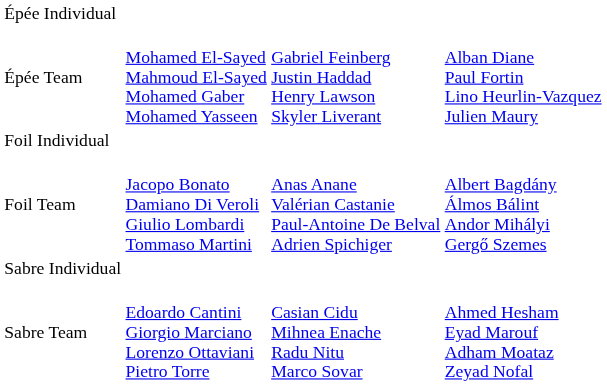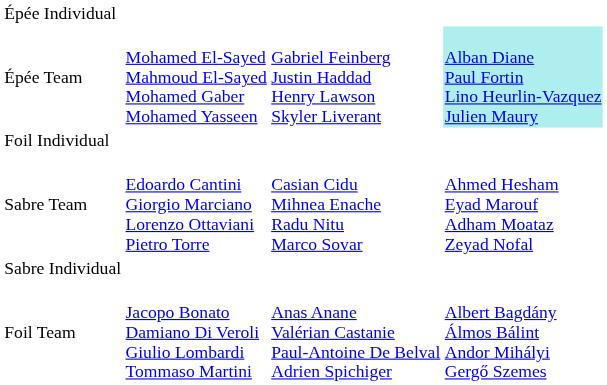 <table>
 <tr>
 <td rowspan="2">Épée Individual</td>
 <td rowspan="2"></td>
 <td rowspan="2"></td>
 <td></td>
 </tr>
 <tr>
 <td></td>
 </tr>
 <tr>
 <td>Épée Team</td>
 <td><br><a href='#'>Mohamed El-Sayed</a><br><a href='#'>Mahmoud El-Sayed</a><br><a href='#'>Mohamed Gaber</a><br><a href='#'>Mohamed Yasseen</a></td>
 <td><br><a href='#'>Gabriel Feinberg</a><br><a href='#'>Justin Haddad</a><br><a href='#'>Henry Lawson</a><br><a href='#'>Skyler Liverant</a></td>
-<td><br><a href='#'>Alban Diane</a><br><a href='#'>Paul Fortin</a><br><a href='#'>Lino Heurlin-Vazquez</a><br><a href='#'>Julien Maury</a></td>
+<td style="background: paleturquoise;"><br><a href='#'>Alban Diane</a><br><a href='#'>Paul Fortin</a><br><a href='#'>Lino Heurlin-Vazquez</a><br><a href='#'>Julien Maury</a></td>
 </tr>
 <tr>
 <td rowspan="2">Foil Individual</td>
+<td rowspan="2"></td>
+<td rowspan="2"></td>
+<td></td>
+</tr>
+<tr>
+<td></td>
+</tr>
+<tr>
+<td>Sabre Team</td>
+<td><br><a href='#'>Edoardo Cantini</a><br><a href='#'>Giorgio Marciano</a><br><a href='#'>Lorenzo Ottaviani</a><br><a href='#'>Pietro Torre</a></td>
+<td><br><a href='#'>Casian Cidu</a><br><a href='#'>Mihnea Enache</a><br><a href='#'>Radu Nitu</a><br><a href='#'>Marco Sovar</a></td>
+<td><br><a href='#'>Ahmed Hesham</a><br><a href='#'>Eyad Marouf</a><br><a href='#'>Adham Moataz</a><br><a href='#'>Zeyad Nofal</a></td>
+</tr>
+<tr>
+<td rowspan="2">Sabre Individual</td>
 <td rowspan="2"></td>
 <td rowspan="2"></td>
 <td></td>
 </tr>
 <tr>
 <td></td>
 </tr>
 <tr>
 <td>Foil Team</td>
 <td><br><a href='#'>Jacopo Bonato</a><br><a href='#'>Damiano Di Veroli</a><br><a href='#'>Giulio Lombardi</a><br><a href='#'>Tommaso Martini</a></td>
 <td><br><a href='#'>Anas Anane</a><br><a href='#'>Valérian Castanie</a><br><a href='#'>Paul-Antoine De Belval</a><br><a href='#'>Adrien Spichiger</a></td>
 <td><br><a href='#'>Albert Bagdány</a><br><a href='#'>Álmos Bálint</a><br><a href='#'>Andor Mihályi</a><br><a href='#'>Gergő Szemes</a></td>
 </tr>
-<tr>
-<td rowspan="2">Sabre Individual</td>
-<td rowspan="2"></td>
-<td rowspan="2"></td>
-<td></td>
-</tr>
-<tr>
-<td></td>
-</tr>
-<tr>
-<td>Sabre Team</td>
-<td><br><a href='#'>Edoardo Cantini</a><br><a href='#'>Giorgio Marciano</a><br><a href='#'>Lorenzo Ottaviani</a><br><a href='#'>Pietro Torre</a></td>
-<td><br><a href='#'>Casian Cidu</a><br><a href='#'>Mihnea Enache</a><br><a href='#'>Radu Nitu</a><br><a href='#'>Marco Sovar</a></td>
-<td><br><a href='#'>Ahmed Hesham</a><br><a href='#'>Eyad Marouf</a><br><a href='#'>Adham Moataz</a><br><a href='#'>Zeyad Nofal</a></td>
-</tr>
 </table>
